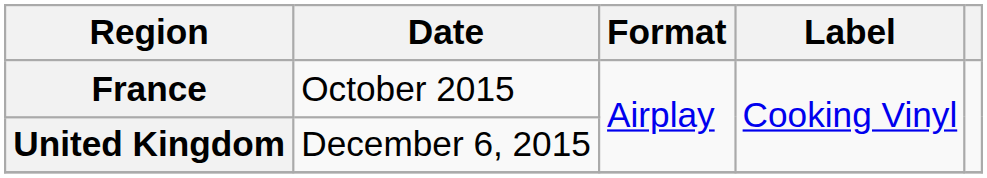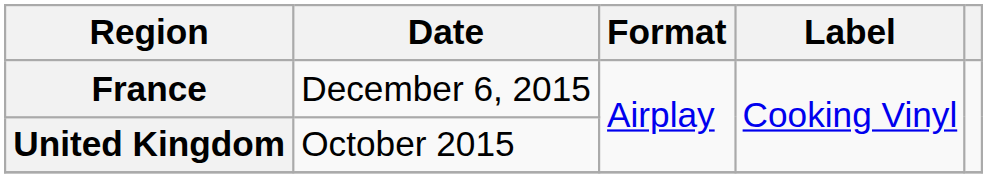 <table class="wikitable plainrowheaders">
 <tr>
 <th scope="col">Region</th>
 <th scope="col">Date</th>
 <th scope="col">Format</th>
 <th scope="col">Label</th>
 <th scope="col"></th>
 </tr>
 <tr>
 <th scope="row">France</th>
-<td>October 2015</td>
+<td>December 6, 2015</td>
 <td rowspan="2"><a href='#'>Airplay</a></td>
 <td rowspan="2"><a href='#'>Cooking Vinyl</a></td>
 <td rowspan="2" align="center"></td>
 </tr>
 <tr>
 <th scope="row">United Kingdom</th>
-<td>December 6, 2015</td>
+<td>October 2015</td>
 </tr>
 <tr>
 </tr>
 </table>
